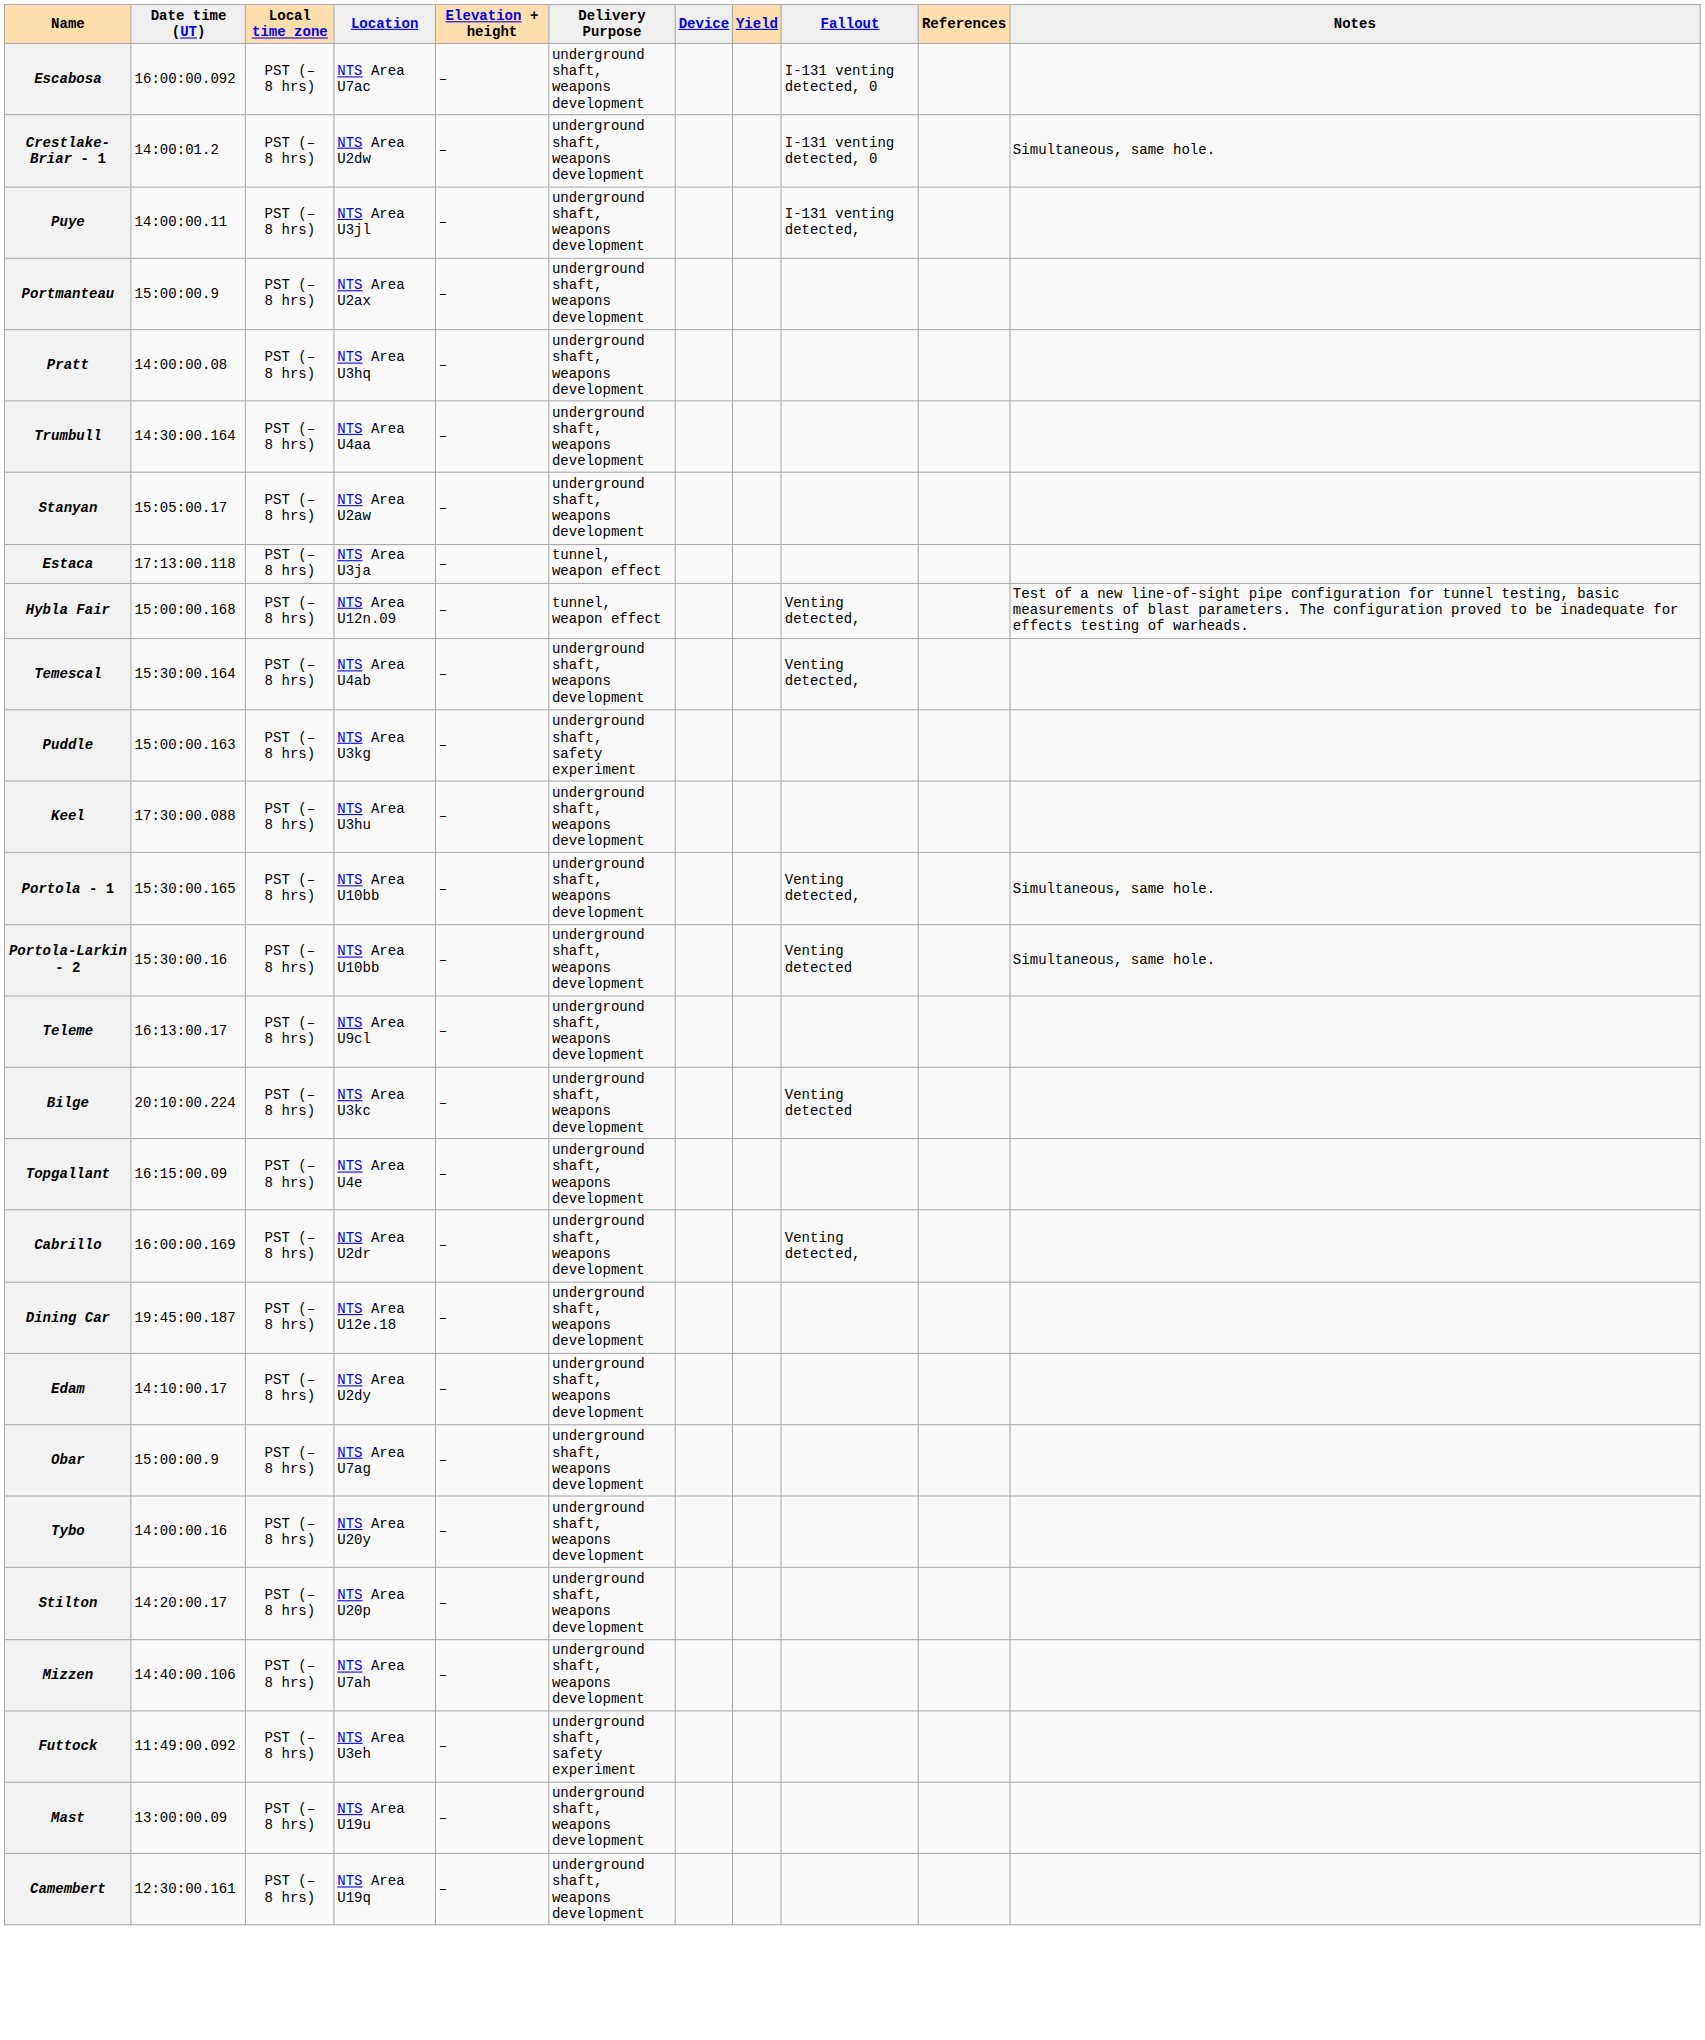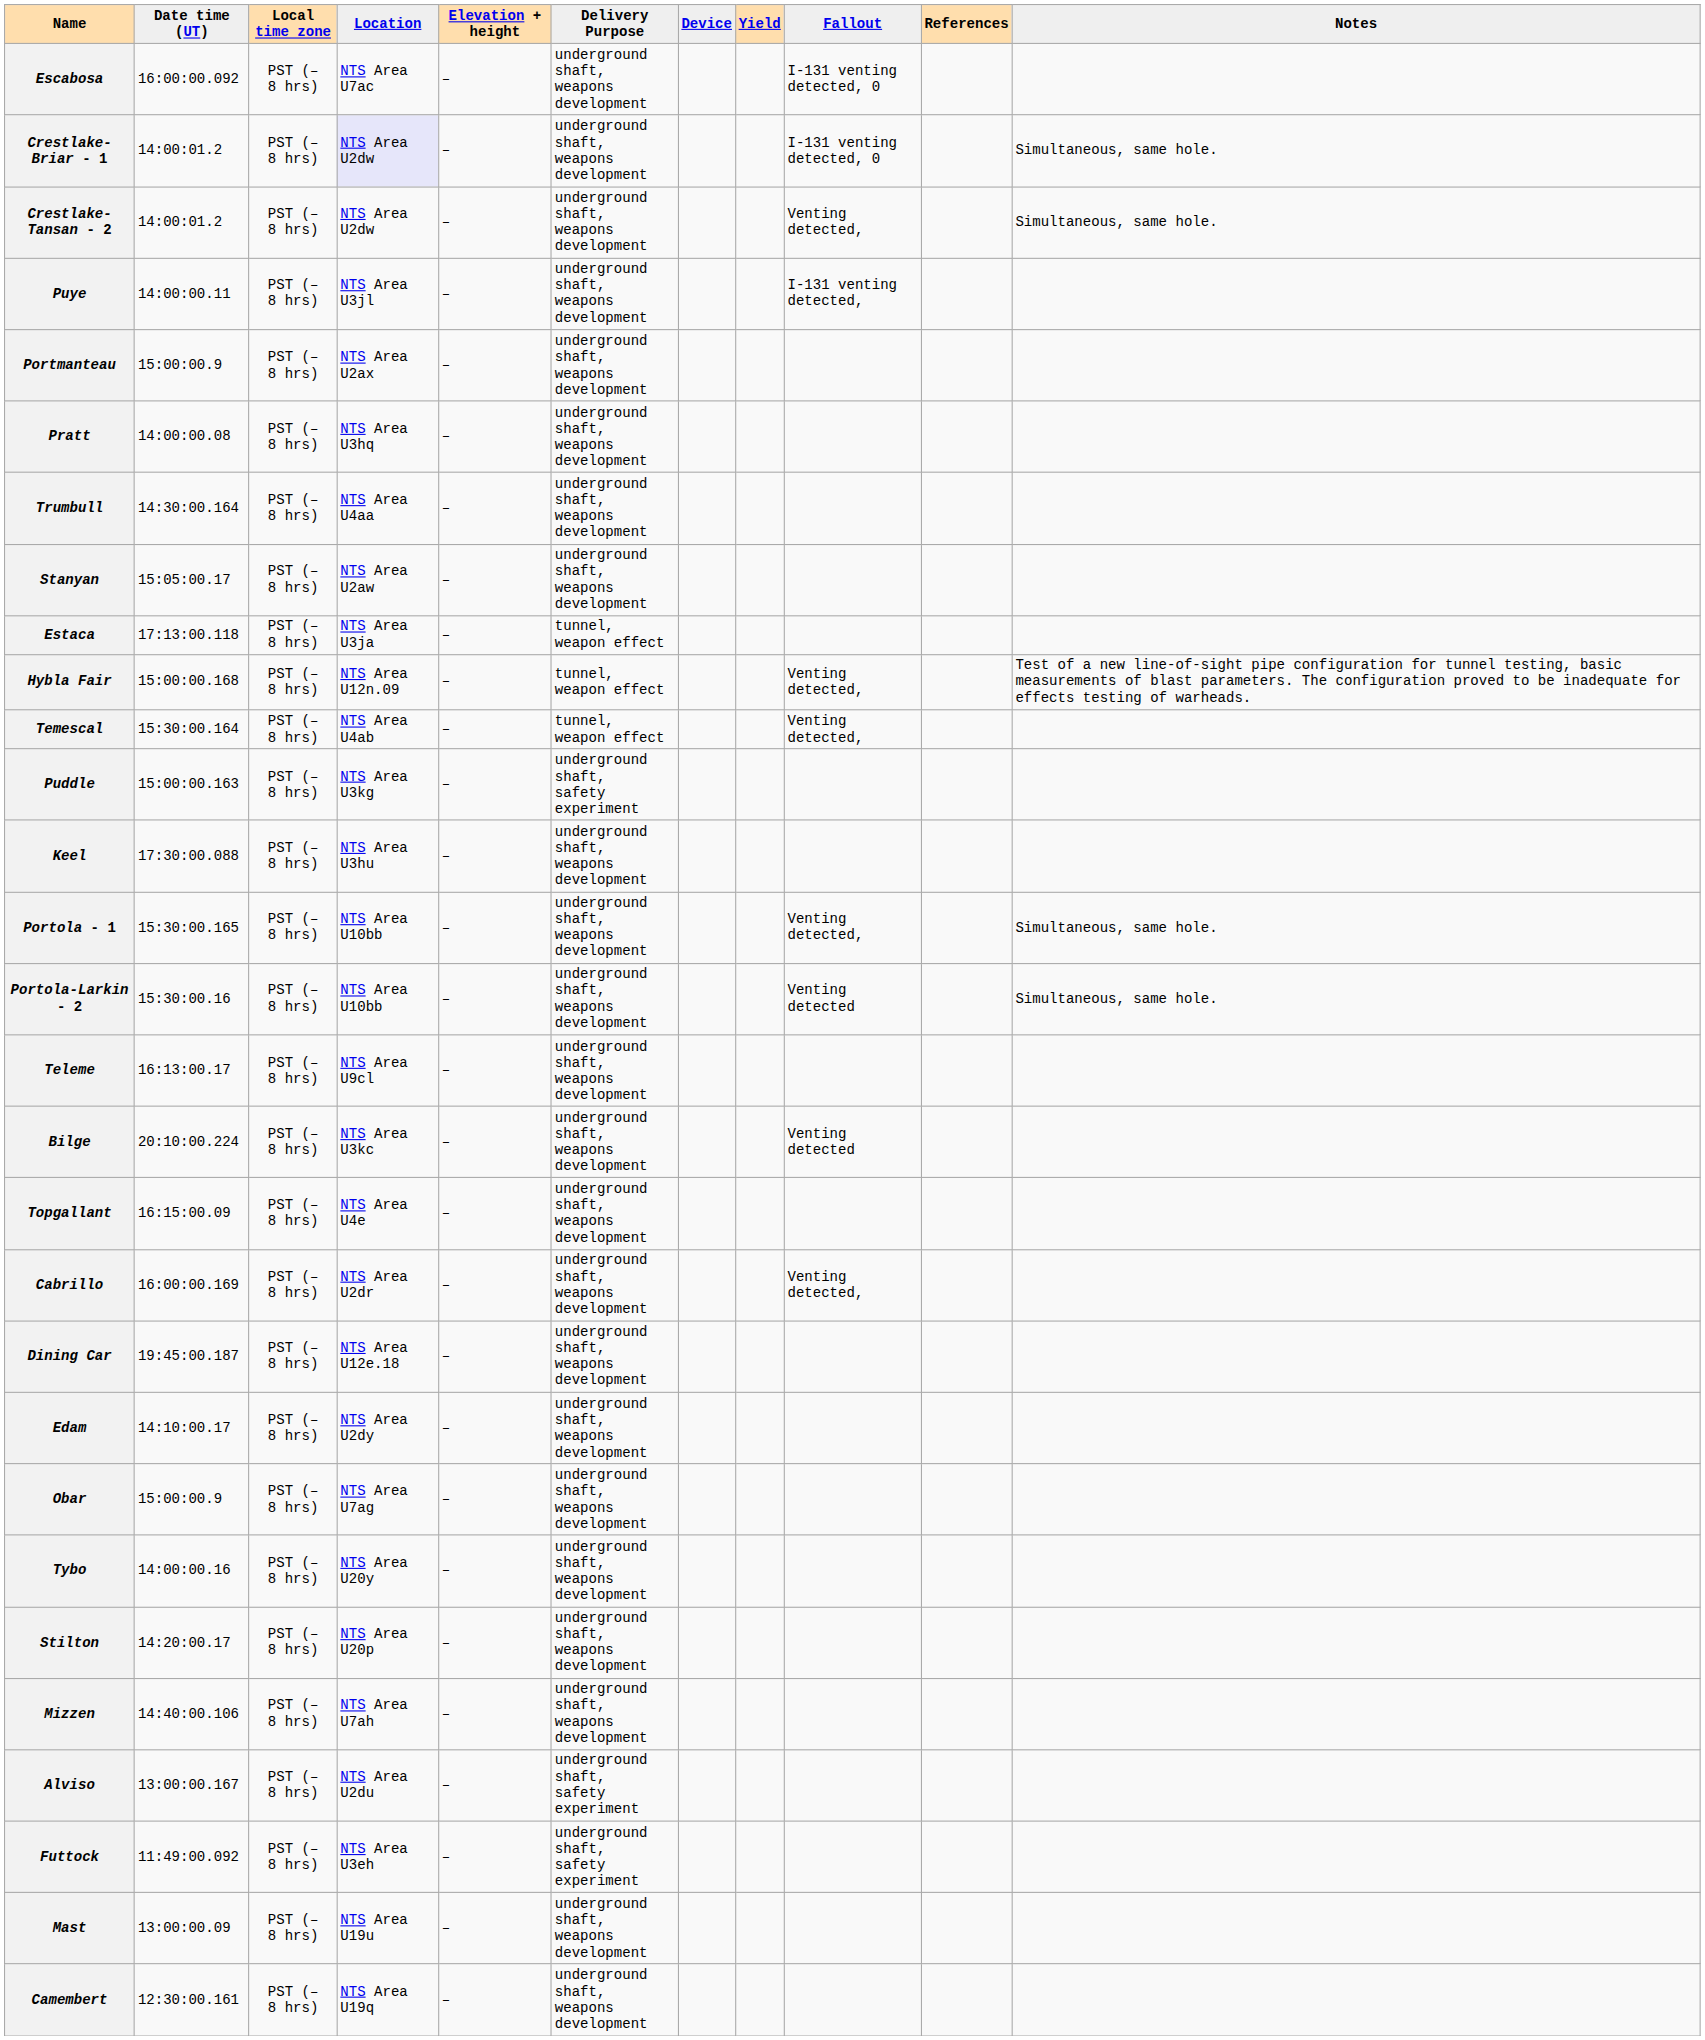 <table class="wikitable sortable">
 <tr>
 <th style="background:#ffdead;">Name </th>
 <th style="background:#efefef;">Date time (<a href='#'>UT</a>)</th>
 <th style="background:#ffdead;">Local <a href='#'>time zone</a></th>
 <th style="background:#efefef;"><a href='#'>Location</a></th>
 <th style="background:#ffdead;"><a href='#'>Elevation</a> + height </th>
 <th style="background:#efefef;">Delivery <br>Purpose </th>
 <th style="background:#efefef;"><a href='#'>Device</a></th>
 <th style="background:#ffdead;"><a href='#'>Yield</a></th>
 <th style="background:#efefef;" class="unsortable"><a href='#'>Fallout</a></th>
 <th style="background:#ffdead;" class="unsortable">References</th>
 <th style="background:#efefef;" class="unsortable">Notes</th>
 </tr>
 <tr>
 <th><em>Escabosa</em></th>
 <td> 16:00:00.092</td>
 <td style="text-align:center;">PST (–8 hrs)<br></td>
 <td><a href='#'>NTS</a> Area U7ac </td>
 <td> – </td>
 <td>underground shaft,<br>weapons development</td>
 <td></td>
 <td style="text-align:center;"></td>
 <td>I-131 venting detected, 0</td>
 <td></td>
 <td></td>
 </tr>
 <tr>
 <th><em>Crestlake-Briar</em> - 1</th>
 <td> 14:00:01.2</td>
 <td style="text-align:center;">PST (–8 hrs)<br></td>
+<td style="background: lavender;"><a href='#'>NTS</a> Area U2dw </td>
+<td> – </td>
+<td>underground shaft,<br>weapons development</td>
+<td></td>
+<td style="text-align:center;"></td>
+<td>I-131 venting detected, 0</td>
+<td></td>
+<td>Simultaneous, same hole.</td>
+</tr>
+<tr>
+<th><em>Crestlake-Tansan</em> - 2</th>
+<td> 14:00:01.2</td>
+<td style="text-align:center;">PST (–8 hrs)<br></td>
 <td><a href='#'>NTS</a> Area U2dw </td>
 <td> – </td>
 <td>underground shaft,<br>weapons development</td>
 <td></td>
 <td style="text-align:center;"></td>
-<td>I-131 venting detected, 0</td>
+<td>Venting detected, </td>
 <td></td>
 <td>Simultaneous, same hole.</td>
 </tr>
 <tr>
 <th><em>Puye</em></th>
 <td> 14:00:00.11</td>
 <td style="text-align:center;">PST (–8 hrs)<br></td>
 <td><a href='#'>NTS</a> Area U3jl </td>
 <td> – </td>
 <td>underground shaft,<br>weapons development</td>
 <td></td>
 <td style="text-align:center;"></td>
 <td>I-131 venting detected, </td>
 <td></td>
 <td></td>
 </tr>
 <tr>
 <th><em>Portmanteau</em></th>
 <td> 15:00:00.9</td>
 <td style="text-align:center;">PST (–8 hrs)<br></td>
 <td><a href='#'>NTS</a> Area U2ax </td>
 <td> – </td>
 <td>underground shaft,<br>weapons development</td>
 <td></td>
 <td style="text-align:center;"></td>
 <td></td>
 <td></td>
 <td></td>
 </tr>
 <tr>
 <th><em>Pratt</em></th>
 <td> 14:00:00.08</td>
 <td style="text-align:center;">PST (–8 hrs)<br></td>
 <td><a href='#'>NTS</a> Area U3hq </td>
 <td> – </td>
 <td>underground shaft,<br>weapons development</td>
 <td></td>
 <td style="text-align:center;"></td>
 <td></td>
 <td></td>
 <td></td>
 </tr>
 <tr>
 <th><em>Trumbull</em></th>
 <td> 14:30:00.164</td>
 <td style="text-align:center;">PST (–8 hrs)<br></td>
 <td><a href='#'>NTS</a> Area U4aa </td>
 <td> – </td>
 <td>underground shaft,<br>weapons development</td>
 <td></td>
 <td style="text-align:center;"></td>
 <td></td>
 <td></td>
 <td></td>
 </tr>
 <tr>
 <th><em>Stanyan</em></th>
 <td> 15:05:00.17</td>
 <td style="text-align:center;">PST (–8 hrs)<br></td>
 <td><a href='#'>NTS</a> Area U2aw </td>
 <td> – </td>
 <td>underground shaft,<br>weapons development</td>
 <td></td>
 <td style="text-align:center;"></td>
 <td></td>
 <td></td>
 <td></td>
 </tr>
 <tr>
 <th><em>Estaca</em></th>
 <td> 17:13:00.118</td>
 <td style="text-align:center;">PST (–8 hrs)<br></td>
 <td><a href='#'>NTS</a> Area U3ja </td>
 <td> – </td>
 <td>tunnel,<br>weapon effect</td>
 <td></td>
 <td style="text-align:center;"></td>
 <td></td>
 <td></td>
 <td></td>
 </tr>
 <tr>
 <th><em>Hybla Fair</em></th>
 <td> 15:00:00.168</td>
 <td style="text-align:center;">PST (–8 hrs)<br></td>
 <td><a href='#'>NTS</a> Area U12n.09 </td>
 <td> – </td>
 <td>tunnel,<br>weapon effect</td>
 <td></td>
 <td style="text-align:center;"></td>
 <td>Venting detected, </td>
 <td></td>
 <td>Test of a new line-of-sight pipe configuration for tunnel testing, basic measurements of blast parameters. The configuration proved to be inadequate for effects testing of warheads.</td>
 </tr>
 <tr>
 <th><em>Temescal</em></th>
 <td> 15:30:00.164</td>
 <td style="text-align:center;">PST (–8 hrs)<br></td>
 <td><a href='#'>NTS</a> Area U4ab </td>
 <td> – </td>
-<td>underground shaft,<br>weapons development</td>
+<td>tunnel,<br>weapon effect</td>
 <td></td>
 <td style="text-align:center;"></td>
 <td>Venting detected, </td>
 <td></td>
 <td></td>
 </tr>
 <tr>
 <th><em>Puddle</em></th>
 <td> 15:00:00.163</td>
 <td style="text-align:center;">PST (–8 hrs)<br></td>
 <td><a href='#'>NTS</a> Area U3kg </td>
 <td> – </td>
 <td>underground shaft,<br>safety experiment</td>
 <td></td>
 <td style="text-align:center;"></td>
 <td></td>
 <td></td>
 <td></td>
 </tr>
 <tr>
 <th><em>Keel</em></th>
 <td> 17:30:00.088</td>
 <td style="text-align:center;">PST (–8 hrs)<br></td>
 <td><a href='#'>NTS</a> Area U3hu </td>
 <td> – </td>
 <td>underground shaft,<br>weapons development</td>
 <td></td>
 <td style="text-align:center;"></td>
 <td></td>
 <td></td>
 <td></td>
 </tr>
 <tr>
 <th><em>Portola</em> - 1</th>
 <td> 15:30:00.165</td>
 <td style="text-align:center;">PST (–8 hrs)<br></td>
 <td><a href='#'>NTS</a> Area U10bb </td>
 <td> – </td>
 <td>underground shaft,<br>weapons development</td>
 <td></td>
 <td style="text-align:center;"></td>
 <td>Venting detected, </td>
 <td></td>
 <td>Simultaneous, same hole.</td>
 </tr>
 <tr>
 <th><em>Portola-Larkin</em> - 2</th>
 <td> 15:30:00.16</td>
 <td style="text-align:center;">PST (–8 hrs)<br></td>
 <td><a href='#'>NTS</a> Area U10bb </td>
 <td> – </td>
 <td>underground shaft,<br>weapons development</td>
 <td></td>
 <td style="text-align:center;"></td>
 <td>Venting detected</td>
 <td></td>
 <td>Simultaneous, same hole.</td>
 </tr>
 <tr>
 <th><em>Teleme</em></th>
 <td> 16:13:00.17</td>
 <td style="text-align:center;">PST (–8 hrs)<br></td>
 <td><a href='#'>NTS</a> Area U9cl </td>
 <td> – </td>
 <td>underground shaft,<br>weapons development</td>
 <td></td>
 <td style="text-align:center;"></td>
 <td></td>
 <td></td>
 <td></td>
 </tr>
 <tr>
 <th><em>Bilge</em></th>
 <td> 20:10:00.224</td>
 <td style="text-align:center;">PST (–8 hrs)<br></td>
 <td><a href='#'>NTS</a> Area U3kc </td>
 <td> – </td>
 <td>underground shaft,<br>weapons development</td>
 <td></td>
 <td style="text-align:center;"></td>
 <td>Venting detected</td>
 <td></td>
 <td></td>
 </tr>
 <tr>
 <th><em>Topgallant</em></th>
 <td> 16:15:00.09</td>
 <td style="text-align:center;">PST (–8 hrs)<br></td>
 <td><a href='#'>NTS</a> Area U4e </td>
 <td> – </td>
 <td>underground shaft,<br>weapons development</td>
 <td></td>
 <td style="text-align:center;"></td>
 <td></td>
 <td></td>
 <td></td>
 </tr>
 <tr>
 <th><em>Cabrillo</em></th>
 <td> 16:00:00.169</td>
 <td style="text-align:center;">PST (–8 hrs)<br></td>
 <td><a href='#'>NTS</a> Area U2dr </td>
 <td> – </td>
 <td>underground shaft,<br>weapons development</td>
 <td></td>
 <td style="text-align:center;"></td>
 <td>Venting detected, </td>
 <td></td>
 <td></td>
 </tr>
 <tr>
 <th><em>Dining Car</em></th>
 <td> 19:45:00.187</td>
 <td style="text-align:center;">PST (–8 hrs)<br></td>
 <td><a href='#'>NTS</a> Area U12e.18 </td>
 <td> – </td>
 <td>underground shaft,<br>weapons development</td>
 <td></td>
 <td style="text-align:center;"></td>
 <td></td>
 <td></td>
 <td></td>
 </tr>
 <tr>
 <th><em>Edam</em></th>
 <td> 14:10:00.17</td>
 <td style="text-align:center;">PST (–8 hrs)<br></td>
 <td><a href='#'>NTS</a> Area U2dy </td>
 <td> – </td>
 <td>underground shaft,<br>weapons development</td>
 <td></td>
 <td style="text-align:center;"></td>
 <td></td>
 <td></td>
 <td></td>
 </tr>
 <tr>
 <th><em>Obar</em></th>
 <td> 15:00:00.9</td>
 <td style="text-align:center;">PST (–8 hrs)<br></td>
 <td><a href='#'>NTS</a> Area U7ag </td>
 <td> – </td>
 <td>underground shaft,<br>weapons development</td>
 <td></td>
 <td style="text-align:center;"></td>
 <td></td>
 <td></td>
 <td></td>
 </tr>
 <tr>
 <th><em>Tybo</em></th>
 <td> 14:00:00.16</td>
 <td style="text-align:center;">PST (–8 hrs)<br></td>
 <td><a href='#'>NTS</a> Area U20y </td>
 <td> – </td>
 <td>underground shaft,<br>weapons development</td>
 <td></td>
 <td style="text-align:center;"></td>
 <td></td>
 <td></td>
 <td></td>
 </tr>
 <tr>
 <th><em>Stilton</em></th>
 <td> 14:20:00.17</td>
 <td style="text-align:center;">PST (–8 hrs)<br></td>
 <td><a href='#'>NTS</a> Area U20p </td>
 <td> – </td>
 <td>underground shaft,<br>weapons development</td>
 <td></td>
 <td style="text-align:center;"></td>
 <td></td>
 <td></td>
 <td></td>
 </tr>
 <tr>
 <th><em>Mizzen</em></th>
 <td> 14:40:00.106</td>
 <td style="text-align:center;">PST (–8 hrs)<br></td>
 <td><a href='#'>NTS</a> Area U7ah </td>
 <td> – </td>
 <td>underground shaft,<br>weapons development</td>
 <td></td>
 <td style="text-align:center;"></td>
 <td></td>
 <td></td>
 <td></td>
 </tr>
 <tr>
+<th><em>Alviso</em></th>
+<td> 13:00:00.167</td>
+<td style="text-align:center;">PST (–8 hrs)<br></td>
+<td><a href='#'>NTS</a> Area U2du </td>
+<td> – </td>
+<td>underground shaft,<br>safety experiment</td>
+<td></td>
+<td style="text-align:center;"></td>
+<td></td>
+<td></td>
+<td></td>
+</tr>
+<tr>
 <th><em>Futtock</em></th>
 <td> 11:49:00.092</td>
 <td style="text-align:center;">PST (–8 hrs)<br></td>
 <td><a href='#'>NTS</a> Area U3eh </td>
 <td> – </td>
 <td>underground shaft,<br>safety experiment</td>
 <td></td>
 <td style="text-align:center;"></td>
 <td></td>
 <td></td>
 <td></td>
 </tr>
 <tr>
 <th><em>Mast</em></th>
 <td> 13:00:00.09</td>
 <td style="text-align:center;">PST (–8 hrs)<br></td>
 <td><a href='#'>NTS</a> Area U19u </td>
 <td> – </td>
 <td>underground shaft,<br>weapons development</td>
 <td></td>
 <td style="text-align:center;"></td>
 <td></td>
 <td></td>
 <td></td>
 </tr>
 <tr>
 <th><em>Camembert</em></th>
 <td> 12:30:00.161</td>
 <td style="text-align:center;">PST (–8 hrs)<br></td>
 <td><a href='#'>NTS</a> Area U19q </td>
 <td> – </td>
 <td>underground shaft,<br>weapons development</td>
 <td></td>
 <td style="text-align:center;"></td>
 <td></td>
 <td></td>
 <td></td>
 </tr>
 </table>
